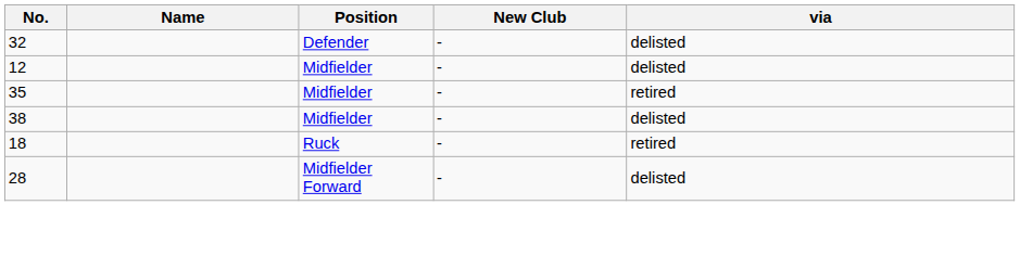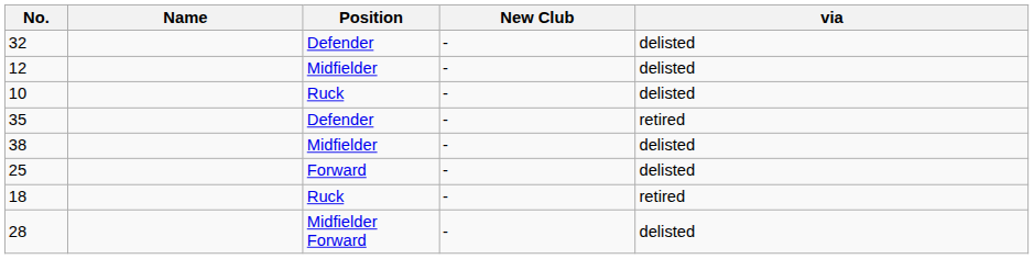 <table class="wikitable sortable" style="width:80%;">
 <tr>
 <th width="1%">No.</th>
 <th width="6%">Name</th>
 <th width="2%">Position</th>
 <th width="5%">New Club</th>
 <th width="10%">via</th>
 </tr>
 <tr>
 <td align="left">32</td>
 <td></td>
 <td><a href='#'>Defender</a></td>
 <td>-</td>
 <td>delisted</td>
 </tr>
 <tr>
 <td>12</td>
 <td></td>
 <td><a href='#'>Midfielder</a></td>
 <td>-</td>
 <td>delisted</td>
 </tr>
 <tr>
+<td>10</td>
+<td></td>
+<td><a href='#'>Ruck</a></td>
+<td>-</td>
+<td>delisted</td>
+</tr>
+<tr>
 <td>35</td>
 <td></td>
-<td><a href='#'>Midfielder</a></td>
+<td><a href='#'>Defender</a></td>
 <td>-</td>
 <td>retired</td>
 </tr>
 <tr>
 <td>38</td>
 <td></td>
 <td><a href='#'>Midfielder</a></td>
+<td>-</td>
+<td>delisted</td>
+</tr>
+<tr>
+<td>25</td>
+<td></td>
+<td><a href='#'>Forward</a></td>
 <td>-</td>
 <td>delisted</td>
 </tr>
 <tr>
 <td>18</td>
 <td></td>
 <td><a href='#'>Ruck</a></td>
 <td>-</td>
 <td>retired</td>
 </tr>
 <tr>
 <td>28</td>
 <td></td>
 <td><a href='#'>Midfielder</a> <a href='#'>Forward</a></td>
 <td>-</td>
 <td>delisted</td>
 </tr>
 </table>
